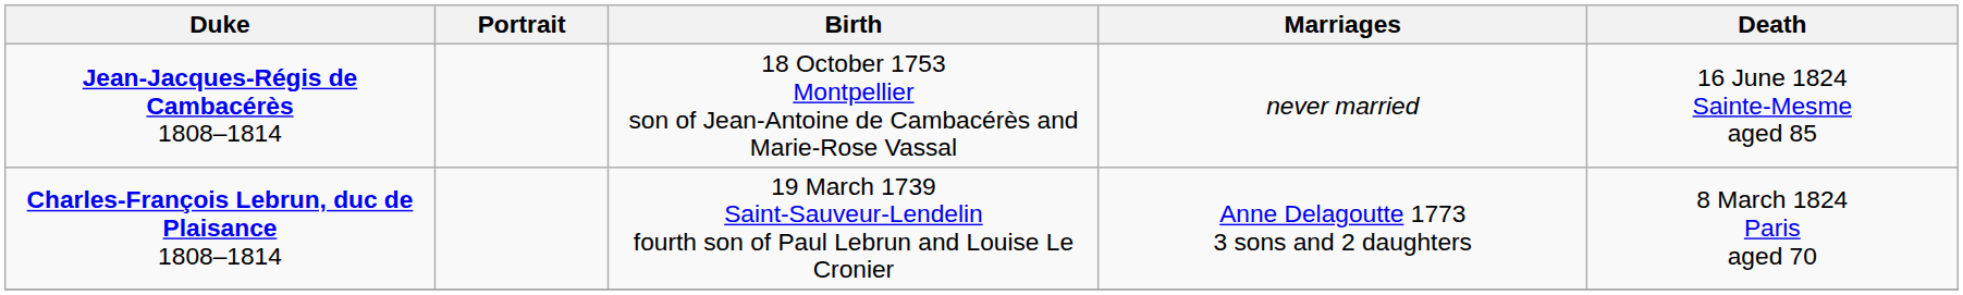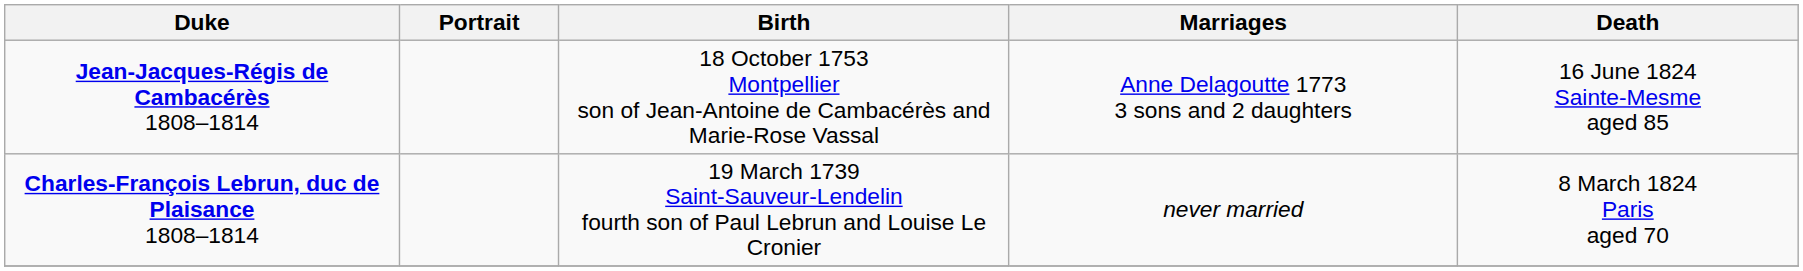 <table style="text-align:center; width:100%" class="wikitable">
 <tr>
 <th width=22%>Duke</th>
 <th width=105px>Portrait</th>
 <th>Birth</th>
 <th width=25%>Marriages</th>
 <th width=19%>Death</th>
 </tr>
 <tr>
 <td><strong><a href='#'>Jean-Jacques-Régis de Cambacérès</a></strong><br>1808–1814</td>
 <td></td>
 <td>18 October 1753<br><a href='#'>Montpellier</a><br> son of Jean-Antoine de Cambacérès and Marie-Rose Vassal</td>
-<td><em>never married</em></td>
+<td><a href='#'>Anne Delagoutte</a> 1773<br>3 sons and 2 daughters</td>
 <td>16 June 1824<br><a href='#'>Sainte-Mesme</a><br>aged 85</td>
 </tr>
 <tr>
 <td><strong><a href='#'>Charles-François Lebrun, duc de Plaisance</a></strong><br>1808–1814</td>
 <td></td>
 <td>19 March 1739 <br><a href='#'>Saint-Sauveur-Lendelin</a><br> fourth son of Paul Lebrun and Louise Le Cronier</td>
-<td><a href='#'>Anne Delagoutte</a> 1773<br>3 sons and 2 daughters</td>
+<td><em>never married</em></td>
 <td>8 March 1824<br><a href='#'>Paris</a><br>aged 70</td>
 </tr>
 <tr>
 </tr>
 </table>
